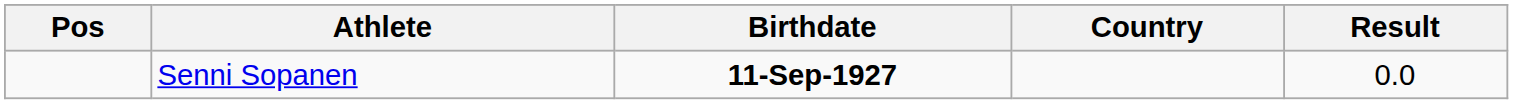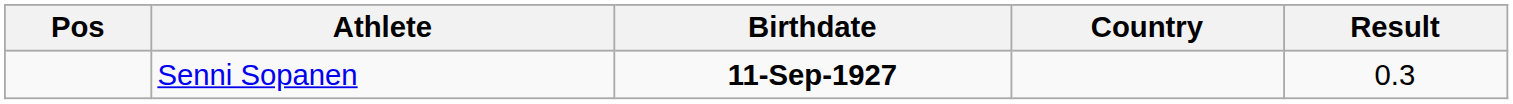 <table class="wikitable"  style="text-align:center; width:65%;">
 <tr>
 <th>Pos</th>
 <th>Athlete</th>
 <th>Birthdate</th>
 <th>Country</th>
 <th>Result</th>
 </tr>
 <tr>
 <td align=center></td>
 <td align=left><a href='#'>Senni Sopanen</a></td>
 <td><strong>11-Sep-1927</strong></td>
 <td align=left></td>
-<td> 0.0</td>
+<td> 0.3</td>
 </tr>
 </table>
